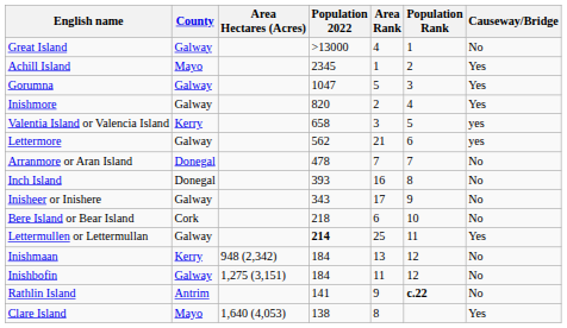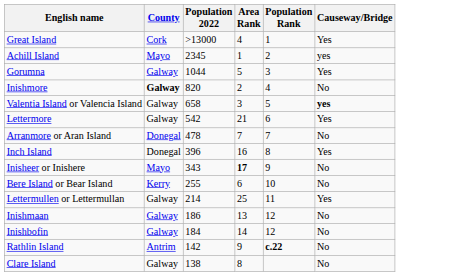 <table class="wikitable sortable static-row-numbers static-row-header-text ">
 <tr>
 <th>English name</th>
 <th><a href='#'>County</a></th>
-<th data-sort-type="number">Area<br>Hectares (Acres)</th>
 <th data-sort-type="number">Population<br>2022</th>
 <th data-sort-type="number">Area<br>Rank</th>
 <th data-sort-type="number">Population<br>Rank</th>
 <th data-sort-type="text">Causeway/Bridge</th>
 </tr>
 <tr>
 <td><a href='#'>Great Island</a></td>
-<td><a href='#'>Galway</a></td>
-<td></td>
+<td><a href='#'>Cork</a></td>
 <td>>13000</td>
 <td>4</td>
 <td>1</td>
-<td>No</td>
+<td>Yes</td>
 </tr>
 <tr>
 <td><a href='#'>Achill Island</a></td>
 <td><a href='#'>Mayo</a></td>
-<td></td>
 <td>2345</td>
 <td>1</td>
 <td>2</td>
-<td>Yes</td>
+<td>yes</td>
 </tr>
 <tr>
 <td><a href='#'>Gorumna</a></td>
 <td><a href='#'>Galway</a></td>
-<td></td>
-<td>1047</td>
+<td>1044</td>
 <td>5</td>
 <td>3</td>
 <td>Yes</td>
 </tr>
 <tr>
 <td><a href='#'>Inishmore</a></td>
-<td>Galway</td>
-<td></td>
+<td><strong>Galway</strong></td>
 <td>820</td>
 <td>2</td>
 <td>4</td>
-<td>Yes</td>
+<td>No</td>
 </tr>
 <tr>
 <td><a href='#'>Valentia Island</a> or Valencia Island</td>
-<td><a href='#'>Kerry</a></td>
-<td></td>
+<td>Galway</td>
 <td>658</td>
 <td>3</td>
 <td>5</td>
-<td>yes</td>
+<td><strong>yes</strong></td>
 </tr>
 <tr>
 <td><a href='#'>Lettermore</a></td>
 <td>Galway</td>
-<td></td>
-<td>562</td>
+<td>542</td>
 <td>21</td>
 <td>6</td>
-<td>yes</td>
+<td>Yes</td>
 </tr>
 <tr>
 <td><a href='#'>Arranmore</a> or Aran Island</td>
 <td><a href='#'>Donegal</a></td>
-<td></td>
 <td>478</td>
 <td>7</td>
 <td>7</td>
 <td>No</td>
 </tr>
 <tr>
 <td><a href='#'>Inch Island</a></td>
 <td>Donegal</td>
-<td></td>
-<td>393</td>
+<td>396</td>
 <td>16</td>
 <td>8</td>
-<td>No</td>
+<td>Yes</td>
 </tr>
 <tr>
 <td><a href='#'>Inisheer</a> or Inishere</td>
-<td>Galway</td>
-<td></td>
+<td><a href='#'>Mayo</a></td>
 <td>343</td>
-<td>17</td>
+<td><strong>17</strong></td>
 <td>9</td>
 <td>No</td>
 </tr>
 <tr>
 <td><a href='#'>Bere Island</a> or Bear Island</td>
-<td>Cork</td>
-<td></td>
-<td>218</td>
+<td><a href='#'>Kerry</a></td>
+<td>255</td>
 <td>6</td>
 <td>10</td>
 <td>No</td>
 </tr>
 <tr>
 <td><a href='#'>Lettermullen</a> or Lettermullan</td>
 <td>Galway</td>
-<td></td>
-<td><strong>214</strong></td>
+<td>214</td>
 <td>25</td>
 <td>11</td>
 <td>Yes</td>
 </tr>
 <tr>
 <td><a href='#'>Inishmaan</a></td>
-<td><a href='#'>Kerry</a></td>
-<td>948 (2,342)</td>
-<td>184</td>
+<td><a href='#'>Galway</a></td>
+<td>186</td>
 <td>13</td>
 <td>12</td>
 <td>No</td>
 </tr>
 <tr>
 <td><a href='#'>Inishbofin</a></td>
 <td><a href='#'>Galway</a></td>
-<td>1,275 (3,151)</td>
 <td>184</td>
-<td>11</td>
+<td>14</td>
 <td>12</td>
 <td>No</td>
 </tr>
 <tr>
 <td><a href='#'>Rathlin Island</a></td>
 <td><a href='#'>Antrim</a></td>
-<td></td>
-<td>  141</td>
+<td>  142</td>
 <td>9</td>
 <td><strong>  c.22</strong></td>
 <td>No</td>
 </tr>
 <tr>
 <td><a href='#'>Clare Island</a></td>
-<td><a href='#'>Mayo</a></td>
-<td>1,640 (4,053)</td>
+<td>Galway</td>
 <td>138</td>
 <td>8</td>
 <td></td>
-<td>Yes</td>
+<td>No</td>
 </tr>
 </table>
